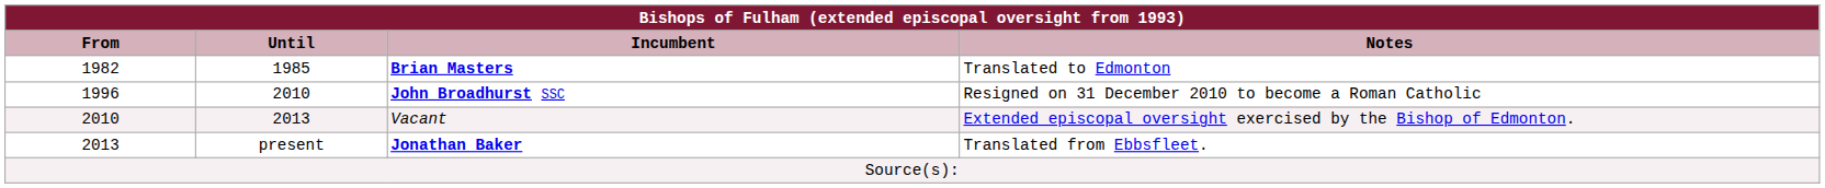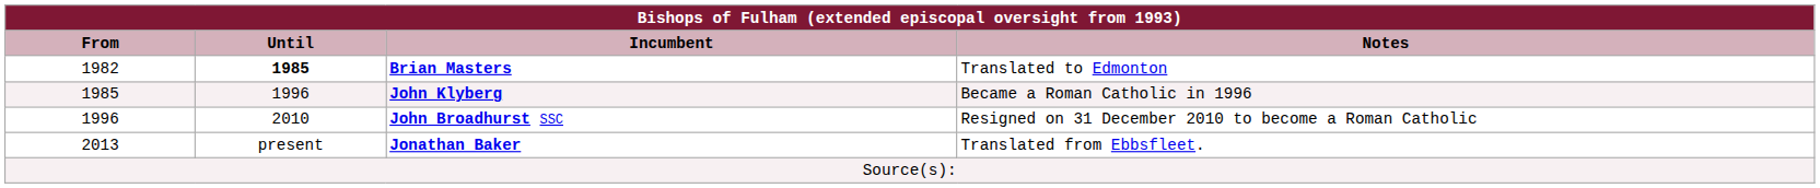 <table class="wikitable" style="width:95%;" border="1" cellpadding="2">
 <tr>
 <th colspan="4" style="background-color: #7F1734; color: white;">Bishops of Fulham (extended episcopal oversight from 1993)</th>
 </tr>
 <tr valign=top>
 <th style="background-color:#D4B1BB" width="10%">From</th>
 <th style="background-color:#D4B1BB" width="10%">Until</th>
 <th style="background-color:#D4B1BB" width="30%">Incumbent</th>
 <th style="background-color:#D4B1BB" width="45%">Notes</th>
 </tr>
 <tr valign=top bgcolor="white">
 <td align="center">1982</td>
-<td align="center">1985</td>
+<td align="center"><strong>1985</strong></td>
 <td><strong><a href='#'>Brian Masters</a></strong></td>
 <td>Translated to <a href='#'>Edmonton</a></td>
+</tr>
+<tr valign=top bgcolor="#F7F0F2">
+<td align="center">1985</td>
+<td align="center">1996</td>
+<td><strong><a href='#'>John Klyberg</a></strong></td>
+<td>Became a Roman Catholic in 1996</td>
 </tr>
 <tr valign=top bgcolor="white">
 <td align="center">1996</td>
 <td align="center">2010</td>
 <td><strong><a href='#'>John Broadhurst</a></strong> <small><a href='#'>SSC</a></small></td>
 <td>Resigned on 31 December 2010 to become a Roman Catholic</td>
-</tr>
-<tr valign=top bgcolor="#F7F0F2">
-<td align="center">2010</td>
-<td align="center">2013</td>
-<td><em>Vacant</em></td>
-<td><a href='#'>Extended episcopal oversight</a> exercised by the <a href='#'>Bishop of Edmonton</a>.</td>
 </tr>
 <tr valign=top bgcolor="white">
 <td align="center">2013</td>
 <td align="center">present</td>
 <td><strong><a href='#'>Jonathan Baker</a></strong></td>
 <td>Translated from <a href='#'>Ebbsfleet</a>.</td>
 </tr>
 <tr valign=top bgcolor="#F7F0F2">
 <td align="center" colspan="4">Source(s):</td>
 </tr>
 </table>
